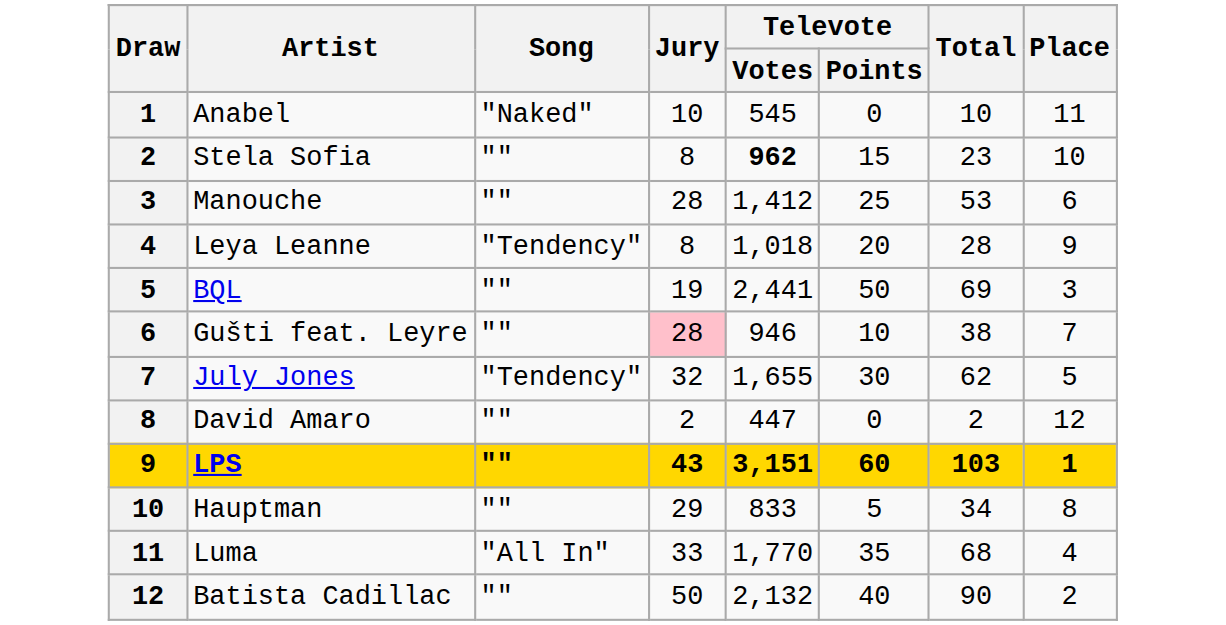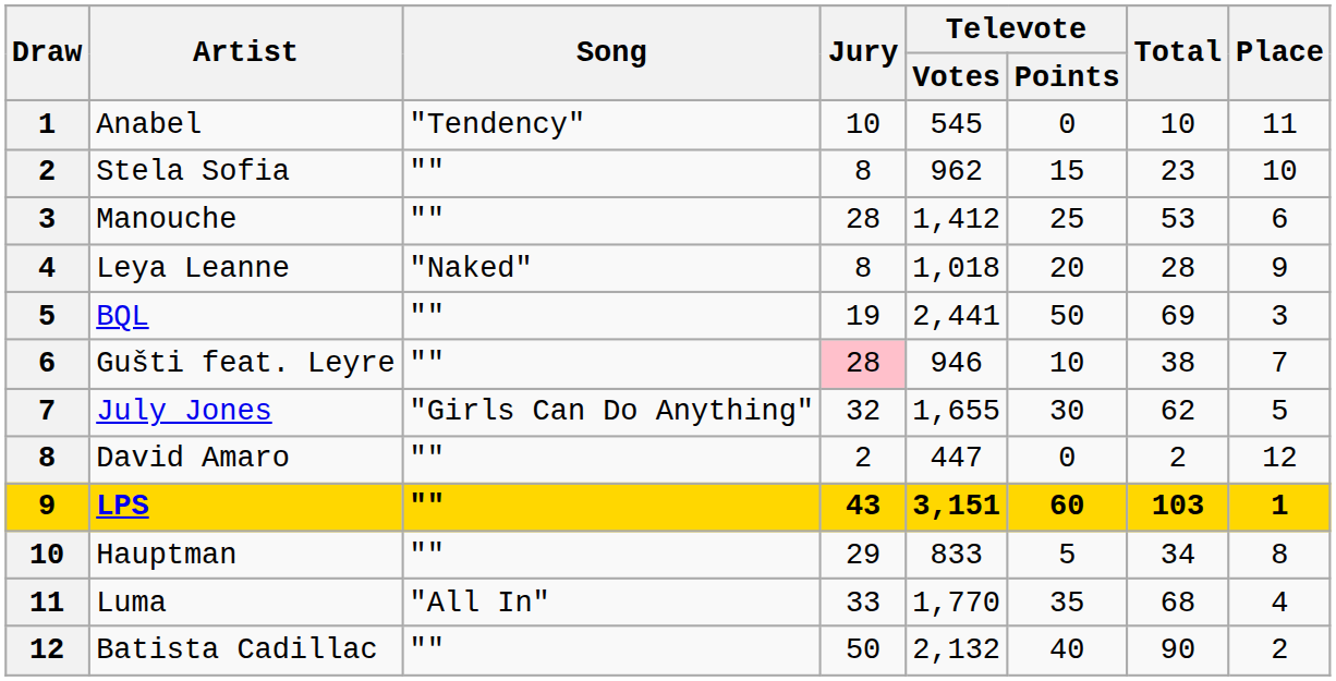 <table class="sortable wikitable plainrowheaders" style="margin: 1em auto 1em auto; text-align:center">
 <tr>
 </tr>
 <tr>
 <th scope="col" rowspan="2">Draw</th>
 <th scope="col" rowspan="2">Artist</th>
 <th scope="col" rowspan="2">Song</th>
 <th scope="col" rowspan="2">Jury</th>
 <th scope="col" colspan="2">Televote</th>
 <th scope="col" rowspan="2">Total</th>
 <th scope="col" rowspan="2">Place</th>
 </tr>
 <tr>
 <th scope="col">Votes</th>
 <th scope="col">Points</th>
 </tr>
 <tr>
 <th scope="row" style="text-align:center;">1</th>
 <td align="left">Anabel</td>
-<td align="left">"Naked"</td>
+<td align="left">"Tendency"</td>
 <td>10</td>
 <td>545</td>
 <td>0</td>
 <td>10</td>
 <td>11</td>
 </tr>
 <tr>
 <th scope="row" style="text-align:center;">2</th>
 <td align="left">Stela Sofia</td>
 <td align="left">""</td>
 <td>8</td>
-<td><strong>962</strong></td>
+<td>962</td>
 <td>15</td>
 <td>23</td>
 <td>10</td>
 </tr>
 <tr>
 <th scope="row" style="text-align:center;">3</th>
 <td align="left">Manouche</td>
 <td align="left">""</td>
 <td>28</td>
 <td>1,412</td>
 <td>25</td>
 <td>53</td>
 <td>6</td>
 </tr>
 <tr>
 <th scope="row" style="text-align:center;">4</th>
 <td align="left">Leya Leanne</td>
-<td align="left">"Tendency"</td>
+<td align="left">"Naked"</td>
 <td>8</td>
 <td>1,018</td>
 <td>20</td>
 <td>28</td>
 <td>9</td>
 </tr>
 <tr>
 <th scope="row" style="text-align:center;">5</th>
 <td align="left"><a href='#'>BQL</a></td>
 <td align="left">""</td>
 <td>19</td>
 <td>2,441</td>
 <td>50</td>
 <td>69</td>
 <td>3</td>
 </tr>
 <tr>
 <th scope="row" style="text-align:center;">6</th>
 <td align="left">Gušti feat. Leyre</td>
 <td align="left">""</td>
 <td style="background: pink;">28</td>
 <td>946</td>
 <td>10</td>
 <td>38</td>
 <td>7</td>
 </tr>
 <tr>
 <th scope="row" style="text-align:center;">7</th>
 <td align="left"><a href='#'>July Jones</a></td>
-<td align="left">"Tendency"</td>
+<td align="left">"Girls Can Do Anything"</td>
 <td>32</td>
 <td>1,655</td>
 <td>30</td>
 <td>62</td>
 <td>5</td>
 </tr>
 <tr>
 <th scope="row" style="text-align:center;">8</th>
 <td align="left">David Amaro</td>
 <td align="left">""</td>
 <td>2</td>
 <td>447</td>
 <td>0</td>
 <td>2</td>
 <td>12</td>
 </tr>
 <tr style="background:gold; font-weight:bold;">
 <th scope="row" style="font-weight:bold; background:gold; text-align:center;">9</th>
 <td align="left"><a href='#'>LPS</a></td>
 <td align="left">""</td>
 <td>43</td>
 <td>3,151</td>
 <td>60</td>
 <td>103</td>
 <td>1</td>
 </tr>
 <tr>
 <th scope="row" style="text-align:center;">10</th>
 <td align="left">Hauptman</td>
 <td align="left">""</td>
 <td>29</td>
 <td>833</td>
 <td>5</td>
 <td>34</td>
 <td>8</td>
 </tr>
 <tr>
 <th scope="row" style="text-align:center;">11</th>
 <td align="left">Luma</td>
 <td align="left">"All In"</td>
 <td>33</td>
 <td>1,770</td>
 <td>35</td>
 <td>68</td>
 <td>4</td>
 </tr>
 <tr>
 <th scope="row" style="text-align:center;">12</th>
 <td align="left">Batista Cadillac</td>
 <td align="left">""</td>
 <td>50</td>
 <td>2,132</td>
 <td>40</td>
 <td>90</td>
 <td>2</td>
 </tr>
 </table>
